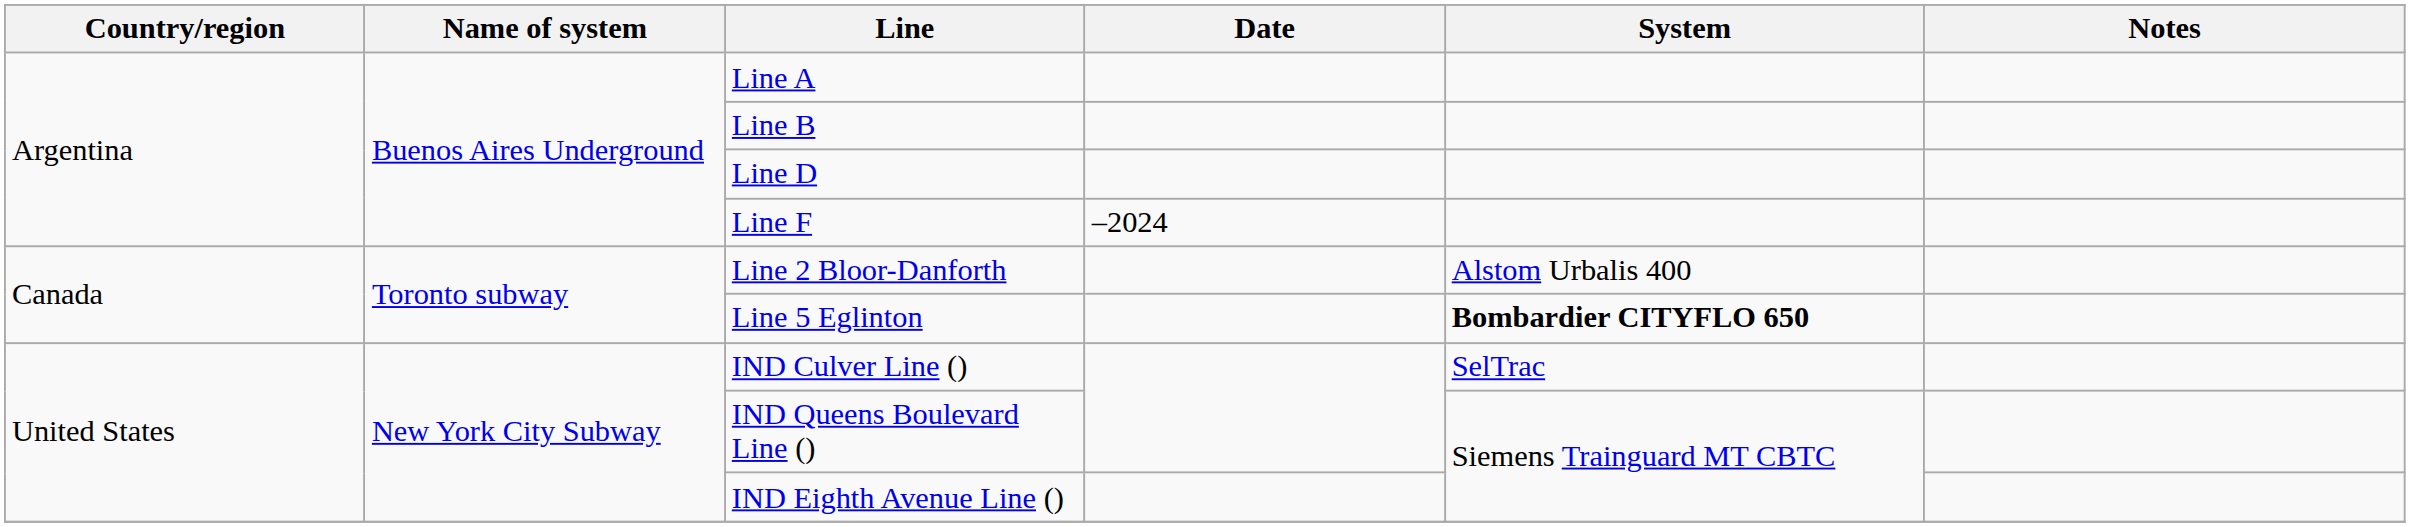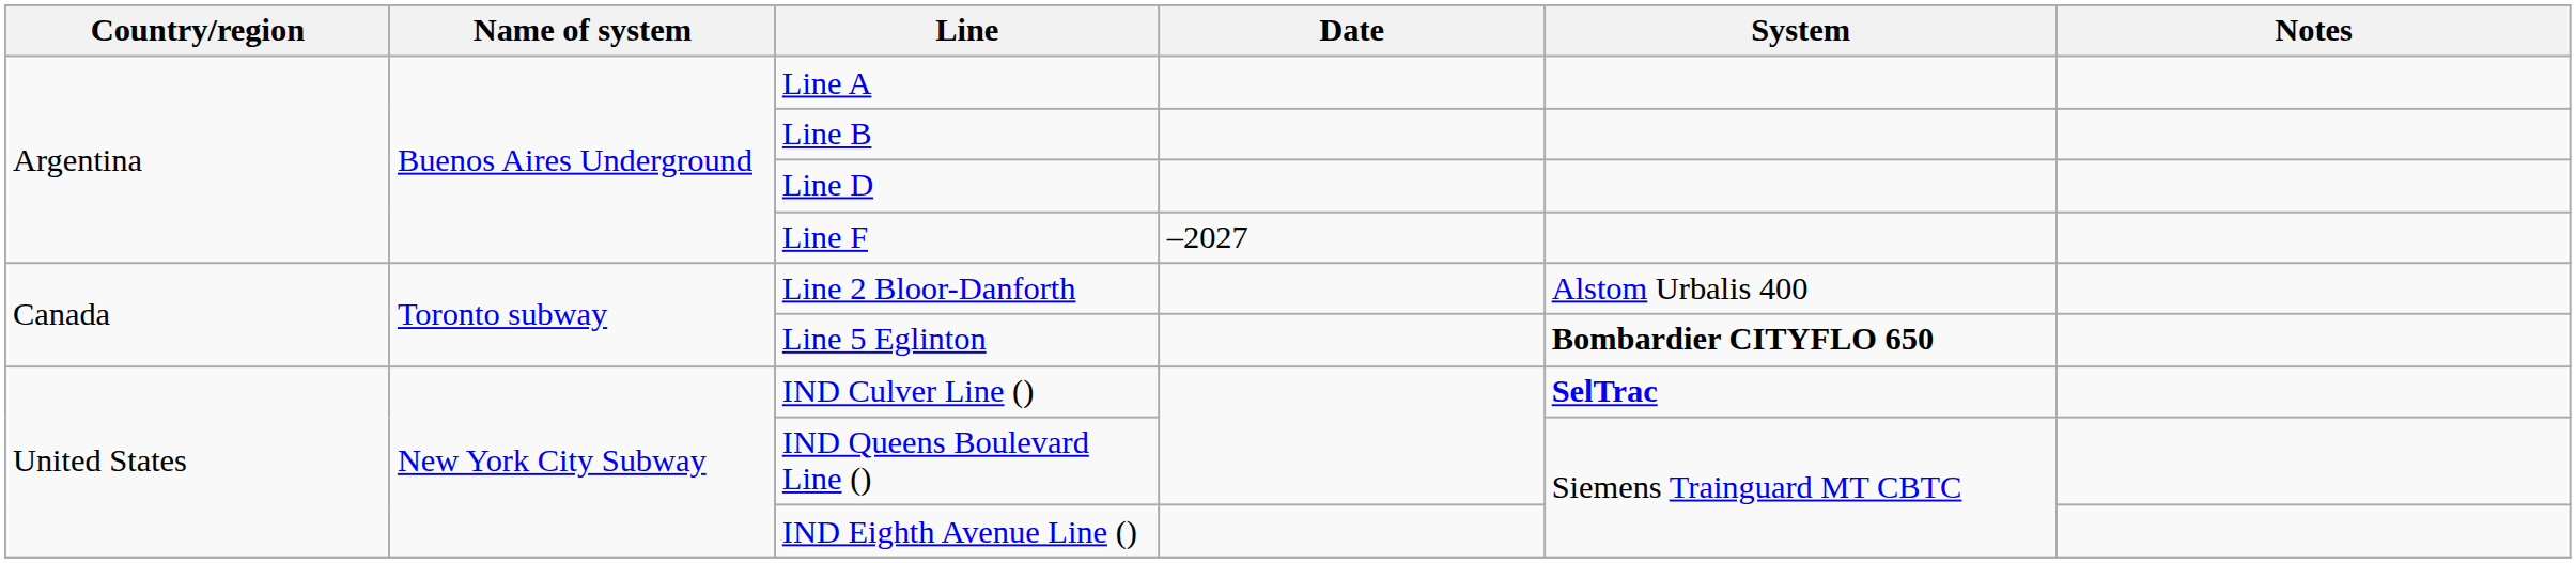 <table class="wikitable sortable" style="width:100%">
 <tr>
 <th style="width:15%">Country/region</th>
 <th style="width:15%">Name of system</th>
 <th style="width:15%">Line</th>
 <th style="width:15%">Date</th>
 <th style="width:20%">System</th>
 <th style="width:20%">Notes</th>
 </tr>
 <tr>
 <td rowspan="4"> Argentina</td>
 <td rowspan="4"><a href='#'>Buenos Aires Underground</a></td>
 <td><a href='#'>Line A</a></td>
 <td></td>
 <td></td>
 <td></td>
 </tr>
 <tr>
 <td><a href='#'>Line B</a></td>
 <td></td>
 <td></td>
 <td></td>
 </tr>
 <tr>
 <td><a href='#'>Line D</a></td>
 <td></td>
 <td></td>
 <td></td>
 </tr>
 <tr>
 <td><a href='#'>Line F</a></td>
-<td>–2024</td>
+<td>–2027</td>
 <td></td>
 <td></td>
 </tr>
 <tr>
 <td rowspan="2"> Canada</td>
 <td rowspan="2"><a href='#'>Toronto subway</a></td>
 <td><a href='#'>Line 2 Bloor-Danforth</a></td>
 <td></td>
 <td><a href='#'>Alstom</a> Urbalis 400</td>
 <td></td>
 </tr>
 <tr>
 <td><a href='#'>Line 5 Eglinton</a></td>
 <td></td>
 <td><strong>Bombardier CITYFLO 650</strong></td>
 <td></td>
 </tr>
 <tr>
 <td rowspan="3"> United States</td>
 <td rowspan="3"><a href='#'>New York City Subway</a></td>
 <td><a href='#'>IND Culver Line</a> ()</td>
 <td rowspan="2"></td>
-<td><a href='#'>SelTrac</a></td>
+<td><strong><a href='#'>SelTrac</a></strong></td>
 <td></td>
 </tr>
 <tr>
 <td><a href='#'>IND Queens Boulevard Line</a> ()</td>
 <td rowspan="2">Siemens <a href='#'>Trainguard MT CBTC</a></td>
 <td></td>
 </tr>
 <tr>
 <td><a href='#'>IND Eighth Avenue Line</a> ()</td>
 <td></td>
 <td></td>
 </tr>
 <tr>
 </tr>
 </table>
